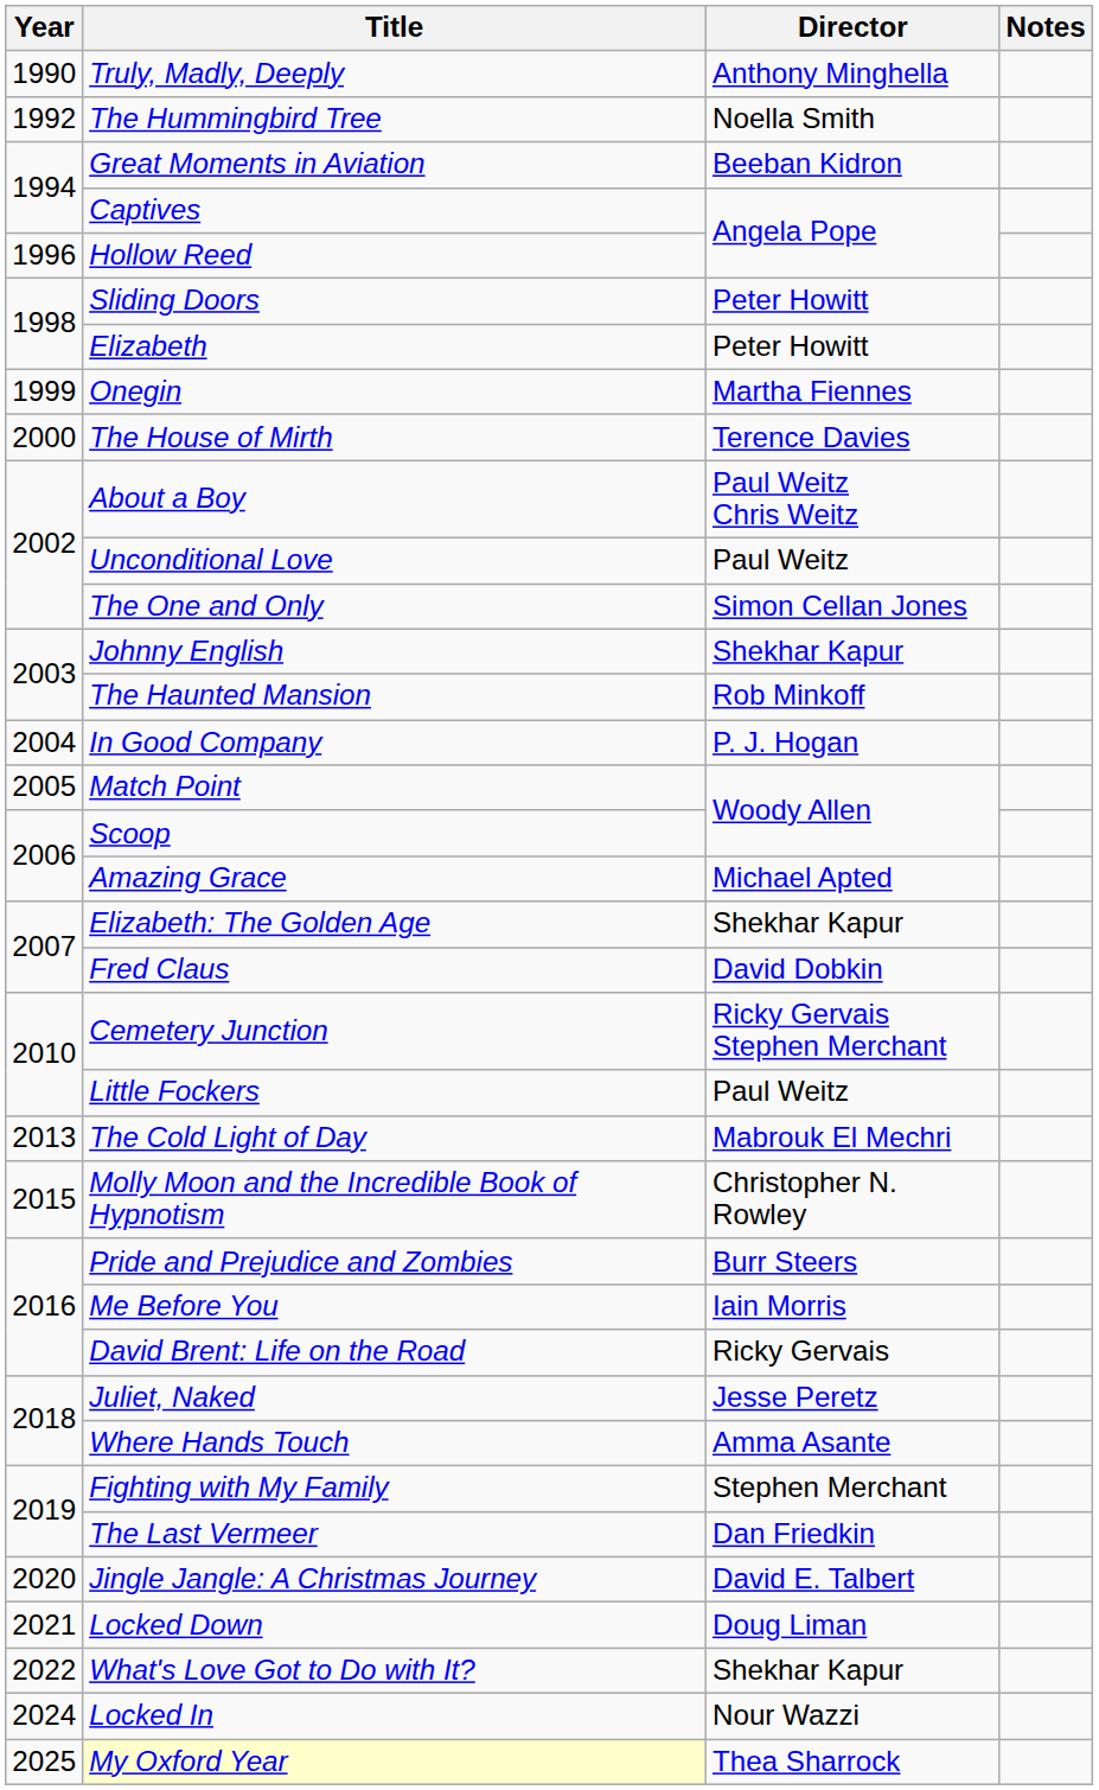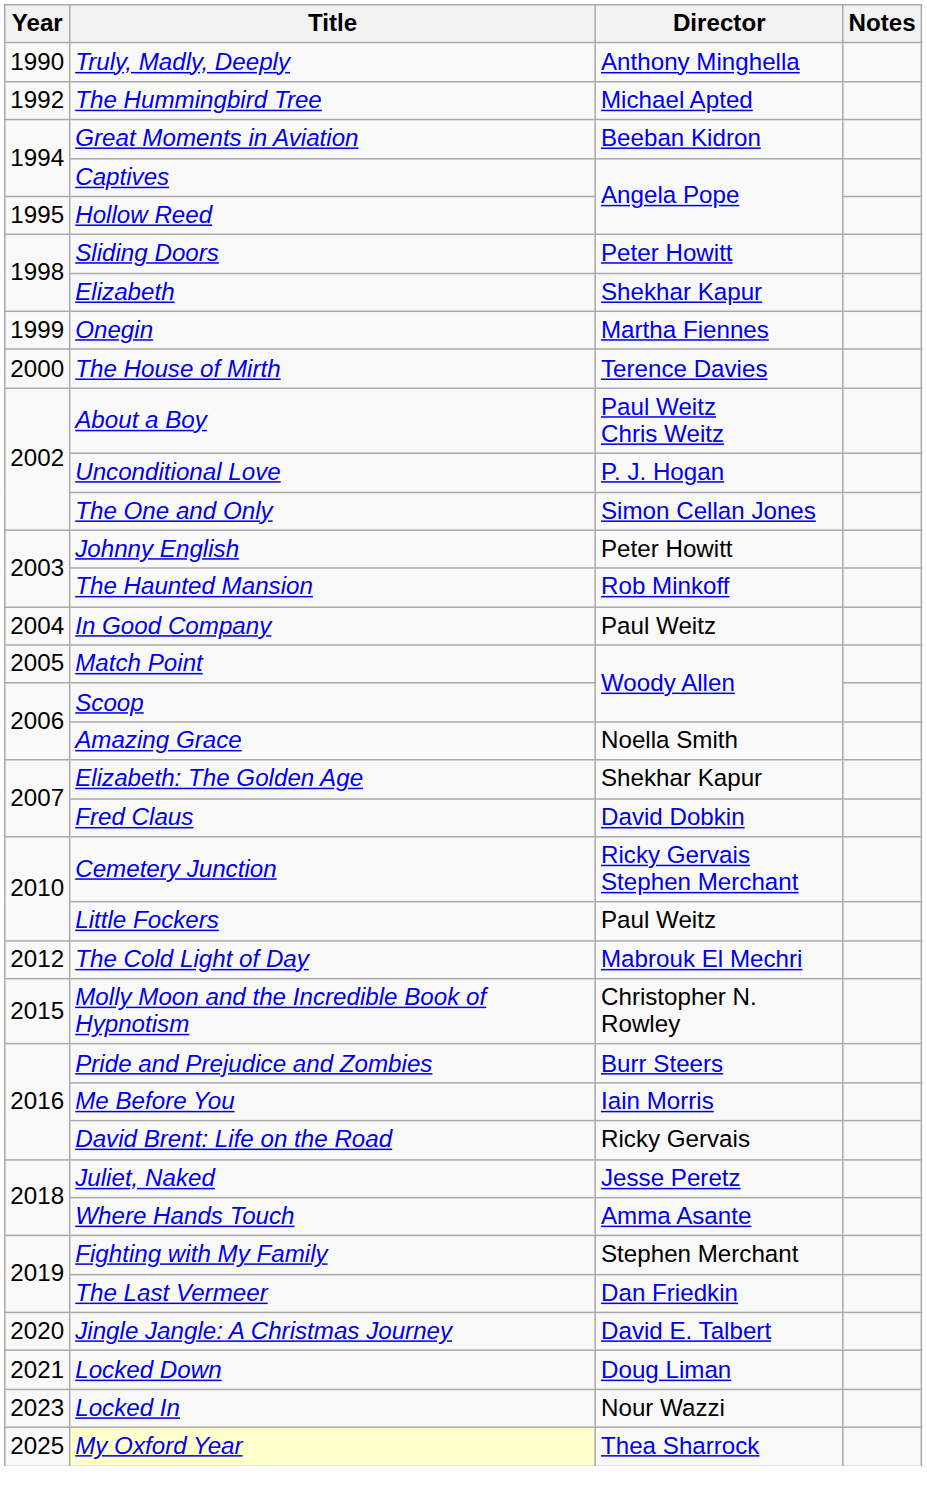 <table class="wikitable">
 <tr>
 <th>Year</th>
 <th>Title</th>
 <th>Director</th>
 <th>Notes</th>
 </tr>
 <tr>
 <td>1990</td>
 <td><em><a href='#'>Truly, Madly, Deeply</a></em></td>
 <td><a href='#'>Anthony Minghella</a></td>
 <td></td>
 </tr>
 <tr>
 <td>1992</td>
 <td><em><a href='#'>The Hummingbird Tree</a></em></td>
-<td>Noella Smith</td>
+<td><a href='#'>Michael Apted</a></td>
 <td></td>
 </tr>
 <tr>
 <td rowspan=2>1994</td>
 <td><em><a href='#'>Great Moments in Aviation</a></em></td>
 <td><a href='#'>Beeban Kidron</a></td>
 <td></td>
 </tr>
 <tr>
 <td><em><a href='#'>Captives</a></em></td>
 <td rowspan=2><a href='#'>Angela Pope</a></td>
 <td></td>
 </tr>
 <tr>
-<td>1996</td>
+<td>1995</td>
 <td><em><a href='#'>Hollow Reed</a></em></td>
 <td></td>
 </tr>
 <tr>
 <td rowspan=2>1998</td>
 <td><em><a href='#'>Sliding Doors</a></em></td>
 <td><a href='#'>Peter Howitt</a></td>
 <td></td>
 </tr>
 <tr>
 <td><em><a href='#'>Elizabeth</a></em></td>
-<td>Peter Howitt</td>
+<td><a href='#'>Shekhar Kapur</a></td>
 <td></td>
 </tr>
 <tr>
 <td>1999</td>
 <td><em><a href='#'>Onegin</a></em></td>
 <td><a href='#'>Martha Fiennes</a></td>
 <td></td>
 </tr>
 <tr>
 <td>2000</td>
 <td><em><a href='#'>The House of Mirth</a></em></td>
 <td><a href='#'>Terence Davies</a></td>
 <td></td>
 </tr>
 <tr>
 <td rowspan=3>2002</td>
 <td><em><a href='#'>About a Boy</a></em></td>
 <td><a href='#'>Paul Weitz</a><br><a href='#'>Chris Weitz</a></td>
 <td></td>
 </tr>
 <tr>
 <td><em><a href='#'>Unconditional Love</a></em></td>
-<td>Paul Weitz</td>
+<td><a href='#'>P. J. Hogan</a></td>
 <td></td>
 </tr>
 <tr>
 <td><em><a href='#'>The One and Only</a></em></td>
 <td><a href='#'>Simon Cellan Jones</a></td>
 <td></td>
 </tr>
 <tr>
 <td rowspan=2>2003</td>
 <td><em><a href='#'>Johnny English</a></em></td>
-<td><a href='#'>Shekhar Kapur</a></td>
+<td>Peter Howitt</td>
 <td></td>
 </tr>
 <tr>
 <td><em><a href='#'>The Haunted Mansion</a></em></td>
 <td><a href='#'>Rob Minkoff</a></td>
 <td></td>
 </tr>
 <tr>
 <td>2004</td>
 <td><em><a href='#'>In Good Company</a></em></td>
-<td><a href='#'>P. J. Hogan</a></td>
+<td>Paul Weitz</td>
 <td></td>
 </tr>
 <tr>
 <td>2005</td>
 <td><em><a href='#'>Match Point</a></em></td>
 <td rowspan=2><a href='#'>Woody Allen</a></td>
 <td></td>
 </tr>
 <tr>
 <td rowspan=2>2006</td>
 <td><em><a href='#'>Scoop</a></em></td>
 <td></td>
 </tr>
 <tr>
 <td><em><a href='#'>Amazing Grace</a></em></td>
-<td><a href='#'>Michael Apted</a></td>
+<td>Noella Smith</td>
 <td></td>
 </tr>
 <tr>
 <td rowspan=2>2007</td>
 <td><em><a href='#'>Elizabeth: The Golden Age</a></em></td>
 <td>Shekhar Kapur</td>
 <td></td>
 </tr>
 <tr>
 <td><em><a href='#'>Fred Claus</a></em></td>
 <td><a href='#'>David Dobkin</a></td>
 <td></td>
 </tr>
 <tr>
 <td rowspan=2>2010</td>
 <td><em><a href='#'>Cemetery Junction</a></em></td>
 <td><a href='#'>Ricky Gervais</a><br><a href='#'>Stephen Merchant</a></td>
 <td></td>
 </tr>
 <tr>
 <td><em><a href='#'>Little Fockers</a></em></td>
 <td>Paul Weitz</td>
 <td></td>
 </tr>
 <tr>
-<td>2013</td>
+<td>2012</td>
 <td><em><a href='#'>The Cold Light of Day</a></em></td>
 <td><a href='#'>Mabrouk El Mechri</a></td>
 <td></td>
 </tr>
 <tr>
 <td>2015</td>
 <td><em><a href='#'>Molly Moon and the Incredible Book of Hypnotism</a></em></td>
 <td>Christopher N. Rowley</td>
 <td></td>
 </tr>
 <tr>
 <td rowspan=3>2016</td>
 <td><em><a href='#'>Pride and Prejudice and Zombies</a></em></td>
 <td><a href='#'>Burr Steers</a></td>
 <td></td>
 </tr>
 <tr>
 <td><em><a href='#'>Me Before You</a></em></td>
 <td><a href='#'>Iain Morris</a></td>
 <td></td>
 </tr>
 <tr>
 <td><em><a href='#'>David Brent: Life on the Road</a></em></td>
 <td>Ricky Gervais</td>
 <td></td>
 </tr>
 <tr>
 <td rowspan=2>2018</td>
 <td><em><a href='#'>Juliet, Naked</a></em></td>
 <td><a href='#'>Jesse Peretz</a></td>
 <td></td>
 </tr>
 <tr>
 <td><em><a href='#'>Where Hands Touch</a></em></td>
 <td><a href='#'>Amma Asante</a></td>
 <td></td>
 </tr>
 <tr>
 <td rowspan=2>2019</td>
 <td><em><a href='#'>Fighting with My Family</a></em></td>
 <td>Stephen Merchant</td>
 <td></td>
 </tr>
 <tr>
 <td><em><a href='#'>The Last Vermeer</a></em></td>
 <td><a href='#'>Dan Friedkin</a></td>
 <td></td>
 </tr>
 <tr>
 <td>2020</td>
 <td><em><a href='#'>Jingle Jangle: A Christmas Journey</a></em></td>
 <td><a href='#'>David E. Talbert</a></td>
 <td></td>
 </tr>
 <tr>
 <td>2021</td>
 <td><em><a href='#'>Locked Down</a></em></td>
 <td><a href='#'>Doug Liman</a></td>
 <td></td>
 </tr>
 <tr>
-<td>2022</td>
-<td><em><a href='#'>What's Love Got to Do with It?</a></em></td>
-<td>Shekhar Kapur</td>
-<td></td>
-</tr>
-<tr>
-<td>2024</td>
+<td>2023</td>
 <td><em><a href='#'>Locked In</a></em></td>
 <td>Nour Wazzi</td>
 <td></td>
 </tr>
 <tr>
 <td>2025</td>
 <td style="background:#ffc;"><em><a href='#'>My Oxford Year</a></em> </td>
 <td><a href='#'>Thea Sharrock</a></td>
 <td></td>
 </tr>
 </table>
